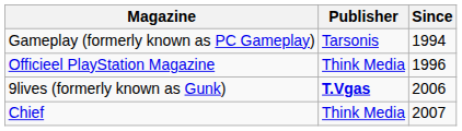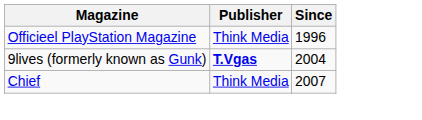 <table class="wikitable">
 <tr>
 <th scope="col">Magazine</th>
 <th scope="col">Publisher</th>
 <th scope="col">Since</th>
-</tr>
-<tr>
-<td>Gameplay (formerly known as <a href='#'>PC Gameplay</a>)</td>
-<td><a href='#'>Tarsonis</a></td>
-<td>1994</td>
 </tr>
 <tr>
 <td><a href='#'>Officieel PlayStation Magazine</a></td>
 <td><a href='#'>Think Media</a></td>
 <td>1996</td>
 </tr>
 <tr>
 <td>9lives (formerly known as <a href='#'>Gunk</a>)</td>
 <td><strong><a href='#'>T.Vgas</a></strong></td>
-<td>2006</td>
+<td>2004</td>
 </tr>
 <tr>
 <td><a href='#'>Chief</a></td>
 <td><a href='#'>Think Media</a></td>
 <td>2007</td>
 </tr>
 </table>
